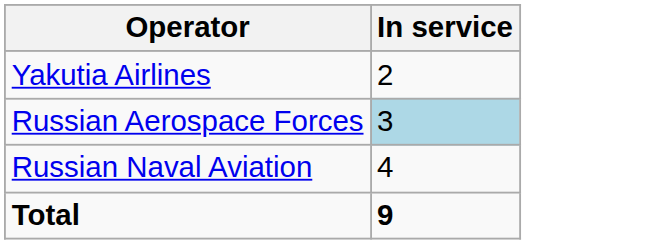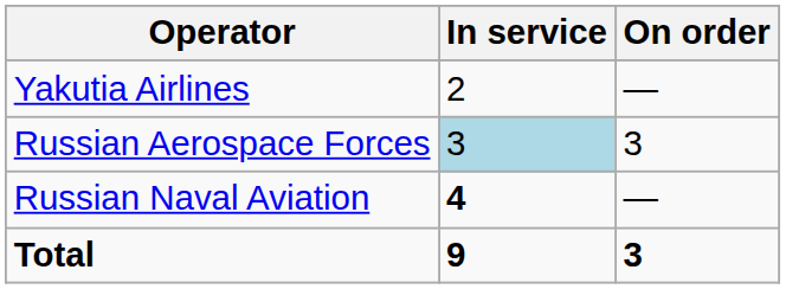 <table class="wikitable">
 <tr>
 <th>Operator</th>
 <th>In service</th>
+<th>On order</th>
 </tr>
 <tr>
 <td> <a href='#'>Yakutia Airlines</a></td>
 <td>2</td>
+<td>—</td>
 </tr>
 <tr>
 <td> <a href='#'>Russian Aerospace Forces</a></td>
 <td style="background: lightblue;">3</td>
+<td>3</td>
 </tr>
 <tr>
 <td> <a href='#'>Russian Naval Aviation</a></td>
-<td>4</td>
+<td><strong>4</strong></td>
+<td>—</td>
 </tr>
 <tr>
 <td><strong>Total</strong></td>
 <td><strong>9</strong></td>
+<td><strong>3</strong></td>
 </tr>
 </table>
